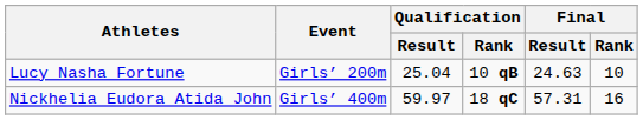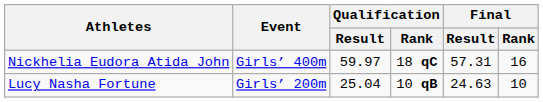 <table class="wikitable" border="1" style="font-size:90%">
 <tr>
 <th rowspan=2>Athletes</th>
 <th rowspan=2>Event</th>
 <th colspan=2>Qualification</th>
 <th colspan=2>Final</th>
 </tr>
 <tr>
 <th>Result</th>
 <th>Rank</th>
 <th>Result</th>
 <th>Rank</th>
 </tr>
 <tr>
+<td><a href='#'>Nickhelia Eudora Atida John</a></td>
+<td><a href='#'>Girls’ 400m</a></td>
+<td align=center>59.97</td>
+<td align=center>18 <strong>qC</strong></td>
+<td align=center>57.31</td>
+<td align=center>16</td>
+</tr>
+<tr>
 <td><a href='#'>Lucy Nasha Fortune</a></td>
 <td><a href='#'>Girls’ 200m</a></td>
 <td align=center>25.04</td>
 <td align=center>10 <strong>qB</strong></td>
 <td align=center>24.63</td>
 <td align=center>10</td>
 </tr>
-<tr>
-<td><a href='#'>Nickhelia Eudora Atida John</a></td>
-<td><a href='#'>Girls’ 400m</a></td>
-<td align=center>59.97</td>
-<td align=center>18 <strong>qC</strong></td>
-<td align=center>57.31</td>
-<td align=center>16</td>
-</tr>
 </table>
